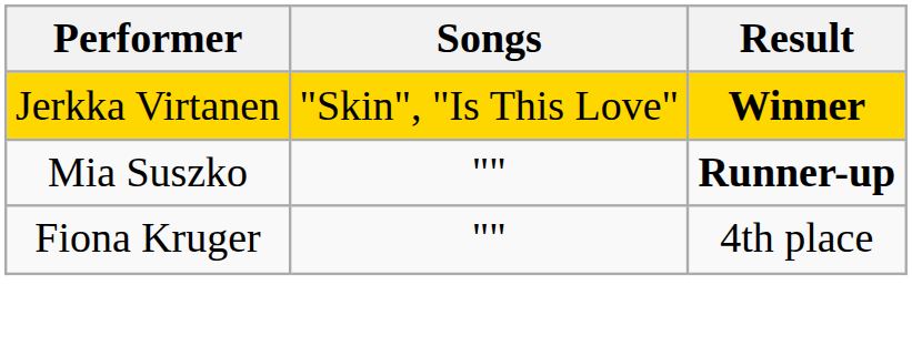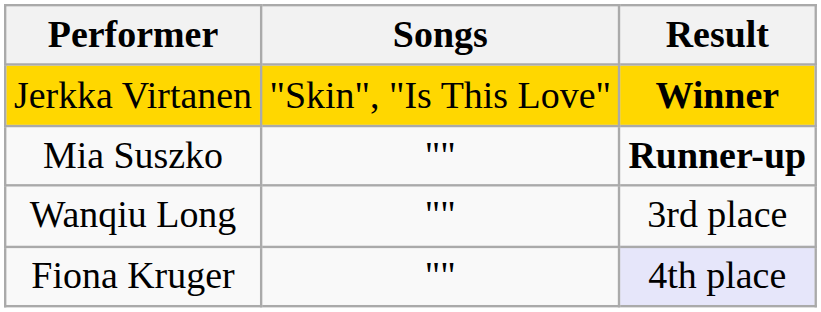 <table class="wikitable" style="text-align: center; width: auto">
 <tr>
 <th>Performer</th>
 <th>Songs</th>
 <th>Result</th>
 </tr>
 <tr style="background:gold">
 <td>Jerkka Virtanen</td>
 <td>"Skin", "Is This Love"</td>
 <td><strong>Winner</strong></td>
 </tr>
 <tr>
 <td>Mia Suszko</td>
 <td>""</td>
 <td><strong>Runner-up</strong></td>
 </tr>
 <tr>
+<td>Wanqiu Long</td>
+<td>""</td>
+<td>3rd place</td>
+</tr>
+<tr>
 <td>Fiona Kruger</td>
 <td>""</td>
-<td>4th place</td>
+<td style="background: lavender;">4th place</td>
 </tr>
 </table>
